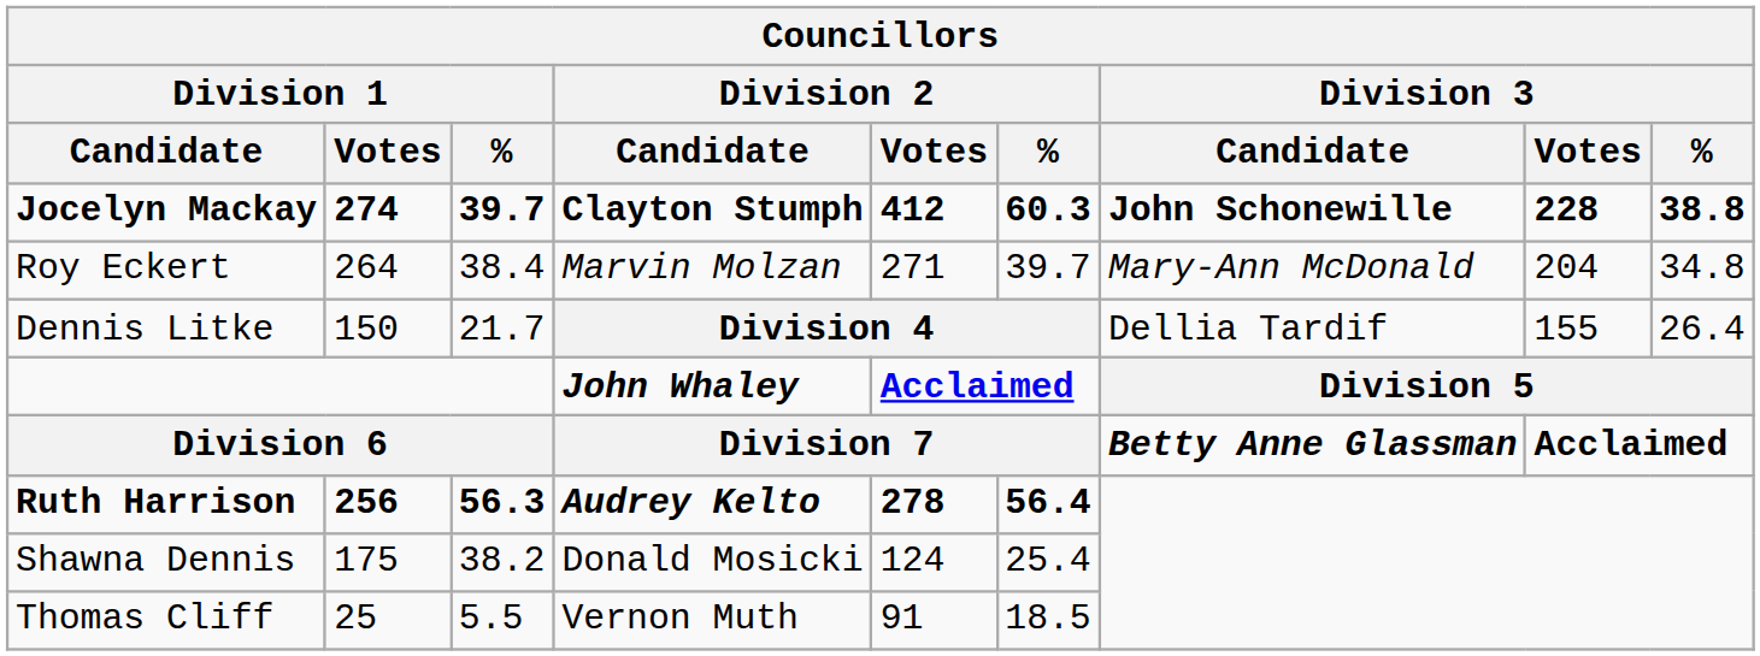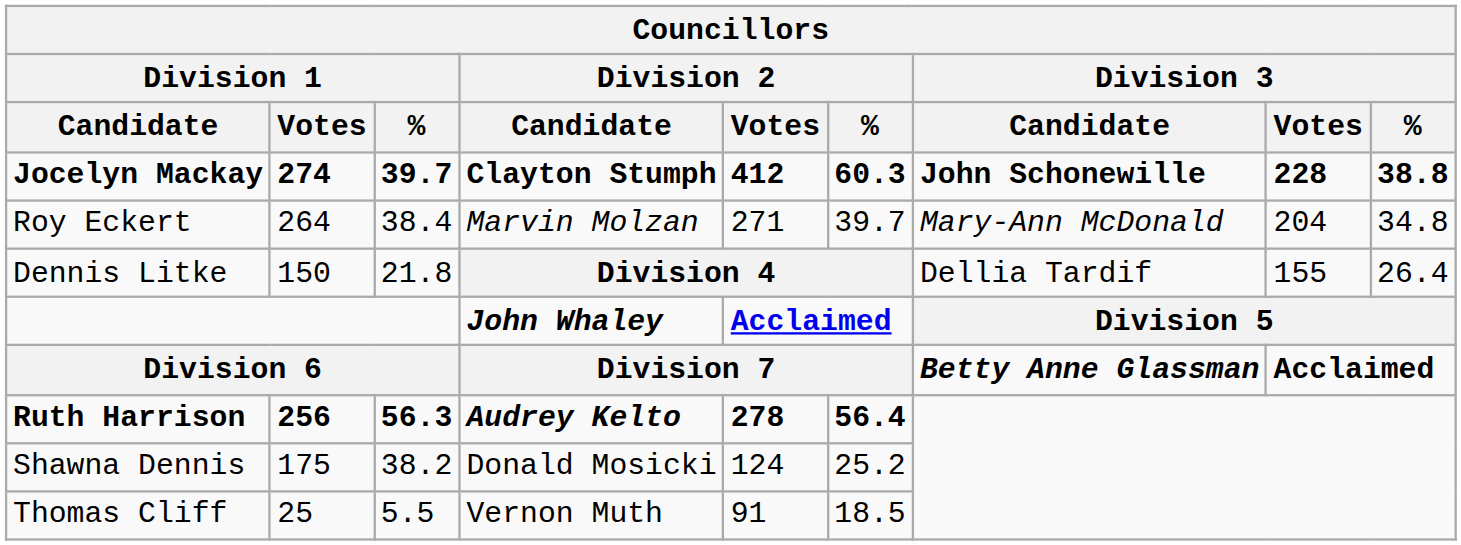 <table class="wikitable collapsible collapsed" align="right">
 <tr>
 <th colspan=9>Councillors</th>
 </tr>
 <tr>
 <th colspan=3>Division 1</th>
 <th colspan=3>Division 2</th>
 <th colspan=3>Division 3</th>
 </tr>
 <tr>
 <th>Candidate</th>
 <th>Votes</th>
 <th>%</th>
 <th>Candidate</th>
 <th>Votes</th>
 <th>%</th>
 <th>Candidate</th>
 <th>Votes</th>
 <th>%</th>
 </tr>
 <tr>
 <td><strong>Jocelyn Mackay</strong></td>
 <td><strong>274</strong></td>
 <td><strong>39.7</strong></td>
 <td><strong>Clayton Stumph</strong></td>
 <td><strong>412</strong></td>
 <td><strong>60.3</strong></td>
 <td><strong>John Schonewille</strong></td>
 <td><strong>228</strong></td>
 <td><strong>38.8</strong></td>
 </tr>
 <tr>
 <td>Roy Eckert</td>
 <td>264</td>
 <td>38.4</td>
 <td><em>Marvin Molzan</em></td>
 <td>271</td>
 <td>39.7</td>
 <td><em>Mary-Ann McDonald</em></td>
 <td>204</td>
 <td>34.8</td>
 </tr>
 <tr>
 <td>Dennis Litke</td>
 <td>150</td>
-<td>21.7</td>
+<td>21.8</td>
 <th colspan=3>Division 4</th>
 <td>Dellia Tardif</td>
 <td>155</td>
 <td>26.4</td>
 </tr>
 <tr>
 <td colspan=3></td>
 <td><strong><em>John Whaley</em></strong></td>
 <td colspan=2><strong><a href='#'>Acclaimed</a></strong></td>
 <th colspan=3>Division 5</th>
 </tr>
 <tr>
 <th colspan=3>Division 6</th>
 <th colspan=3>Division 7</th>
 <td><strong><em>Betty Anne Glassman</em></strong></td>
 <td colspan=3><strong>Acclaimed</strong></td>
 </tr>
 <tr>
 <td><strong>Ruth Harrison</strong></td>
 <td><strong>256</strong></td>
 <td><strong>56.3</strong></td>
 <td><strong><em>Audrey Kelto</em></strong></td>
 <td><strong>278</strong></td>
 <td><strong>56.4</strong></td>
 </tr>
 <tr>
 <td>Shawna Dennis</td>
 <td>175</td>
 <td>38.2</td>
 <td>Donald Mosicki</td>
 <td>124</td>
-<td>25.4</td>
+<td>25.2</td>
 </tr>
 <tr>
 <td>Thomas Cliff</td>
 <td>25</td>
 <td>5.5</td>
 <td>Vernon Muth</td>
 <td>91</td>
 <td>18.5</td>
 </tr>
 </table>
